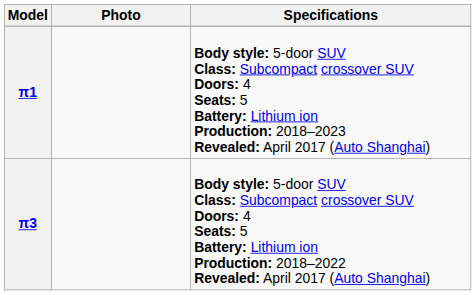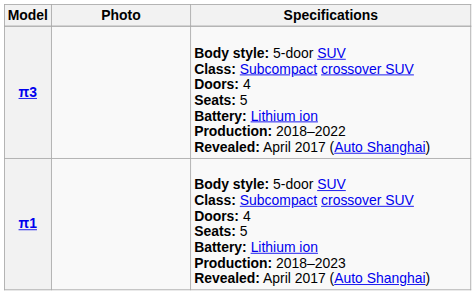 <table class="wikitable">
 <tr>
 <th width=10%>Model</th>
 <th width=30%>Photo</th>
 <th width=100%>Specifications</th>
 </tr>
 <tr>
 </tr>
 <tr>
+<th><a href='#'>π3</a></th>
+<td></td>
+<td><br><strong>Body style:</strong> 5-door <a href='#'>SUV</a><br><strong>Class:</strong> <a href='#'>Subcompact</a> <a href='#'>crossover SUV</a><br><strong>Doors:</strong> 4<br><strong>Seats:</strong> 5<br><strong>Battery:</strong>  <a href='#'>Lithium ion</a><br><strong>Production:</strong> 2018–2022<br><strong>Revealed:</strong> April 2017 (<a href='#'>Auto Shanghai</a>)</td>
+</tr>
+<tr>
 <th><a href='#'>π1</a></th>
 <td></td>
 <td><br><strong>Body style:</strong> 5-door <a href='#'>SUV</a><br><strong>Class:</strong> <a href='#'>Subcompact</a> <a href='#'>crossover SUV</a><br><strong>Doors:</strong> 4<br><strong>Seats:</strong> 5<br><strong>Battery:</strong>  <a href='#'>Lithium ion</a><br><strong>Production:</strong> 2018–2023<br><strong>Revealed:</strong> April 2017 (<a href='#'>Auto Shanghai</a>)</td>
 </tr>
-<tr>
-<th><a href='#'>π3</a></th>
-<td></td>
-<td><br><strong>Body style:</strong> 5-door <a href='#'>SUV</a><br><strong>Class:</strong> <a href='#'>Subcompact</a> <a href='#'>crossover SUV</a><br><strong>Doors:</strong> 4<br><strong>Seats:</strong> 5<br><strong>Battery:</strong>  <a href='#'>Lithium ion</a><br><strong>Production:</strong> 2018–2022<br><strong>Revealed:</strong> April 2017 (<a href='#'>Auto Shanghai</a>)</td>
-</tr>
 </table>
